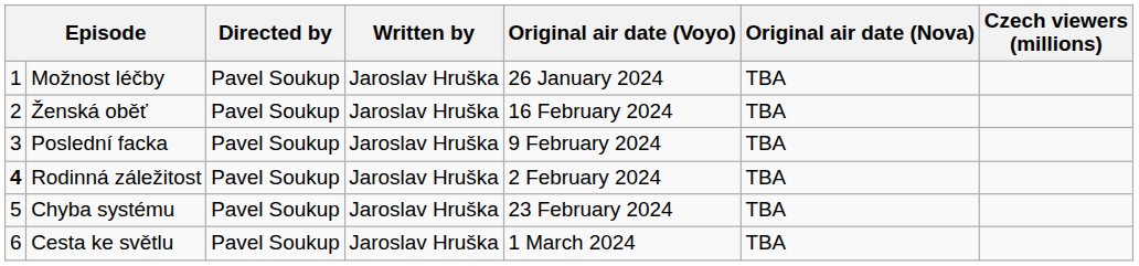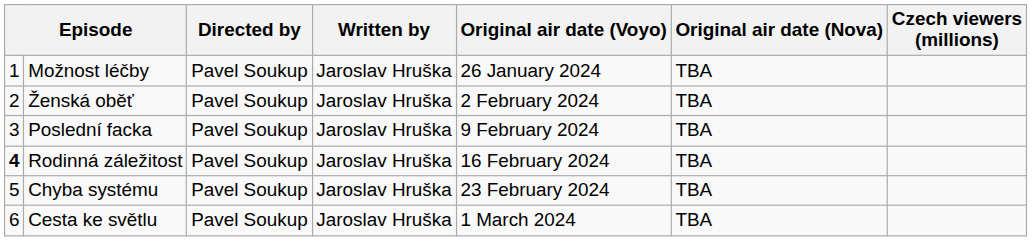 <table class="wikitable">
 <tr>
 <th colspan="2">Episode</th>
 <th>Directed by</th>
 <th>Written by</th>
 <th>Original air date (Voyo)</th>
 <th>Original air date (Nova)</th>
 <th>Czech viewers<br>(millions)</th>
 </tr>
 <tr>
 <td>1</td>
 <td>Možnost léčby</td>
 <td>Pavel Soukup</td>
 <td>Jaroslav Hruška</td>
 <td>26 January 2024</td>
 <td>TBA</td>
 <td></td>
 </tr>
 <tr>
 <td>2</td>
 <td>Ženská oběť</td>
 <td>Pavel Soukup</td>
 <td>Jaroslav Hruška</td>
-<td>16 February 2024</td>
+<td>2 February 2024</td>
 <td>TBA</td>
 <td></td>
 </tr>
 <tr>
 <td>3</td>
 <td>Poslední facka</td>
 <td>Pavel Soukup</td>
 <td>Jaroslav Hruška</td>
 <td>9 February 2024</td>
 <td>TBA</td>
 <td></td>
 </tr>
 <tr>
 <td><strong>4</strong></td>
 <td>Rodinná záležitost</td>
 <td>Pavel Soukup</td>
 <td>Jaroslav Hruška</td>
-<td>2 February 2024</td>
+<td>16 February 2024</td>
 <td>TBA</td>
 <td></td>
 </tr>
 <tr>
 <td>5</td>
 <td>Chyba systému</td>
 <td>Pavel Soukup</td>
 <td>Jaroslav Hruška</td>
 <td>23 February 2024</td>
 <td>TBA</td>
 <td></td>
 </tr>
 <tr>
 <td>6</td>
 <td>Cesta ke světlu</td>
 <td>Pavel Soukup</td>
 <td>Jaroslav Hruška</td>
 <td>1 March 2024</td>
 <td>TBA</td>
 <td></td>
 </tr>
 </table>
